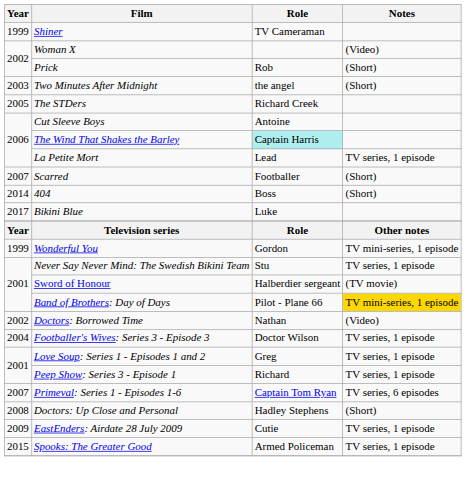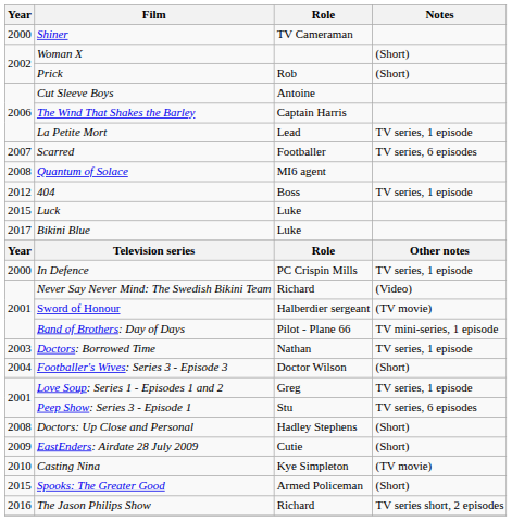 <table class="wikitable" style="font-size: 90%;">
 <tr>
 <th>Year</th>
 <th>Film</th>
 <th>Role</th>
 <th>Notes</th>
 </tr>
 <tr>
-<td>1999</td>
+<td>2000</td>
 <td><em><a href='#'>Shiner</a></em></td>
 <td>TV Cameraman</td>
 <td></td>
 </tr>
 <tr>
 <td rowspan=2>2002</td>
 <td><em>Woman X</em></td>
 <td></td>
-<td>(Video)</td>
+<td>(Short)</td>
 </tr>
 <tr>
 <td><em>Prick</em></td>
 <td>Rob</td>
 <td>(Short)</td>
-</tr>
-<tr>
-<td>2003</td>
-<td><em>Two Minutes After Midnight</em></td>
-<td>the angel</td>
-<td>(Short)</td>
-</tr>
-<tr>
-<td>2005</td>
-<td><em>The STDers</em></td>
-<td>Richard Creek</td>
-<td></td>
 </tr>
 <tr>
 <td rowspan="3">2006</td>
 <td><em>Cut Sleeve Boys</em></td>
 <td>Antoine</td>
 <td></td>
 </tr>
 <tr>
 <td><em><a href='#'>The Wind That Shakes the Barley</a></em></td>
-<td style="background: paleturquoise;">Captain Harris</td>
+<td>Captain Harris</td>
 <td></td>
 </tr>
 <tr>
 <td><em>La Petite Mort</em></td>
 <td>Lead</td>
 <td>TV series, 1 episode</td>
 </tr>
 <tr>
 <td>2007</td>
 <td><em>Scarred</em></td>
 <td>Footballer</td>
-<td>(Short)</td>
+<td>TV series, 6 episodes</td>
 </tr>
 <tr>
-<td>2014</td>
+<td>2008</td>
+<td><em><a href='#'>Quantum of Solace</a></em></td>
+<td>MI6 agent</td>
+<td></td>
+</tr>
+<tr>
+<td>2012</td>
 <td><em>404</em></td>
 <td>Boss</td>
-<td>(Short)</td>
+<td>TV series, 1 episode</td>
+</tr>
+<tr>
+<td>2015</td>
+<td><em>Luck</em></td>
+<td>Luke</td>
+<td></td>
 </tr>
 <tr>
 <td>2017</td>
 <td><em>Bikini Blue</em></td>
 <td>Luke</td>
 <td></td>
 </tr>
 <tr>
 </tr>
 <tr>
 <th>Year</th>
 <th>Television series</th>
 <th>Role</th>
 <th>Other notes</th>
 </tr>
 <tr>
-<td>1999</td>
-<td><em><a href='#'>Wonderful You</a></em></td>
-<td>Gordon</td>
-<td>TV mini-series, 1 episode</td>
+<td>2000</td>
+<td><em>In Defence</em></td>
+<td>PC Crispin Mills</td>
+<td>TV series, 1 episode</td>
 </tr>
 <tr>
 <td rowspan="3">2001</td>
 <td><em>Never Say Never Mind: The Swedish Bikini Team</em></td>
-<td>Stu</td>
-<td>TV series, 1 episode</td>
+<td>Richard</td>
+<td>(Video)</td>
 </tr>
 <tr>
 <td><a href='#'>Sword of Honour</a></td>
 <td>Halberdier sergeant</td>
 <td>(TV movie)</td>
 </tr>
 <tr>
 <td><em><a href='#'>Band of Brothers</a>: Day of Days</em></td>
 <td>Pilot - Plane 66</td>
-<td style="background: gold;">TV mini-series, 1 episode</td>
+<td>TV mini-series, 1 episode</td>
 </tr>
 <tr>
-<td>2002</td>
+<td>2003</td>
 <td><em><a href='#'>Doctors</a>: Borrowed Time</em></td>
 <td>Nathan</td>
-<td>(Video)</td>
+<td>TV series, 1 episode</td>
 </tr>
 <tr>
 <td>2004</td>
 <td><em><a href='#'>Footballer's Wives</a>: Series 3 - Episode 3</em></td>
 <td>Doctor Wilson</td>
-<td>TV series, 1 episode</td>
+<td>(Short)</td>
 </tr>
 <tr>
 <td rowspan=2>2001</td>
 <td><em><a href='#'>Love Soup</a>: Series 1 - Episodes 1 and 2</em></td>
 <td>Greg</td>
 <td>TV series, 1 episode</td>
 </tr>
 <tr>
 <td><em><a href='#'>Peep Show</a>: Series 3 - Episode 1</em></td>
-<td>Richard</td>
-<td>TV series, 1 episode</td>
-</tr>
-<tr>
-<td>2007</td>
-<td><em><a href='#'>Primeval</a>: Series 1 - Episodes 1-6</em></td>
-<td><a href='#'>Captain Tom Ryan</a></td>
+<td>Stu</td>
 <td>TV series, 6 episodes</td>
 </tr>
 <tr>
 <td>2008</td>
 <td><em>Doctors: Up Close and Personal</em></td>
 <td>Hadley Stephens</td>
 <td>(Short)</td>
 </tr>
 <tr>
 <td>2009</td>
 <td><em><a href='#'>EastEnders</a>: Airdate 28 July 2009</em></td>
 <td>Cutie</td>
-<td>TV series, 1 episode</td>
+<td>(Short)</td>
+</tr>
+<tr>
+<td>2010</td>
+<td><em>Casting Nina</em></td>
+<td>Kye Simpleton</td>
+<td>(TV movie)</td>
 </tr>
 <tr>
 <td>2015</td>
 <td><em><a href='#'>Spooks: The Greater Good</a></em></td>
 <td>Armed Policeman</td>
-<td>TV series, 1 episode</td>
+<td>(Short)</td>
+</tr>
+<tr>
+<td>2016</td>
+<td><em>The Jason Philips Show</em></td>
+<td>Richard</td>
+<td>TV series short, 2 episodes</td>
 </tr>
 <tr>
 </tr>
 </table>
